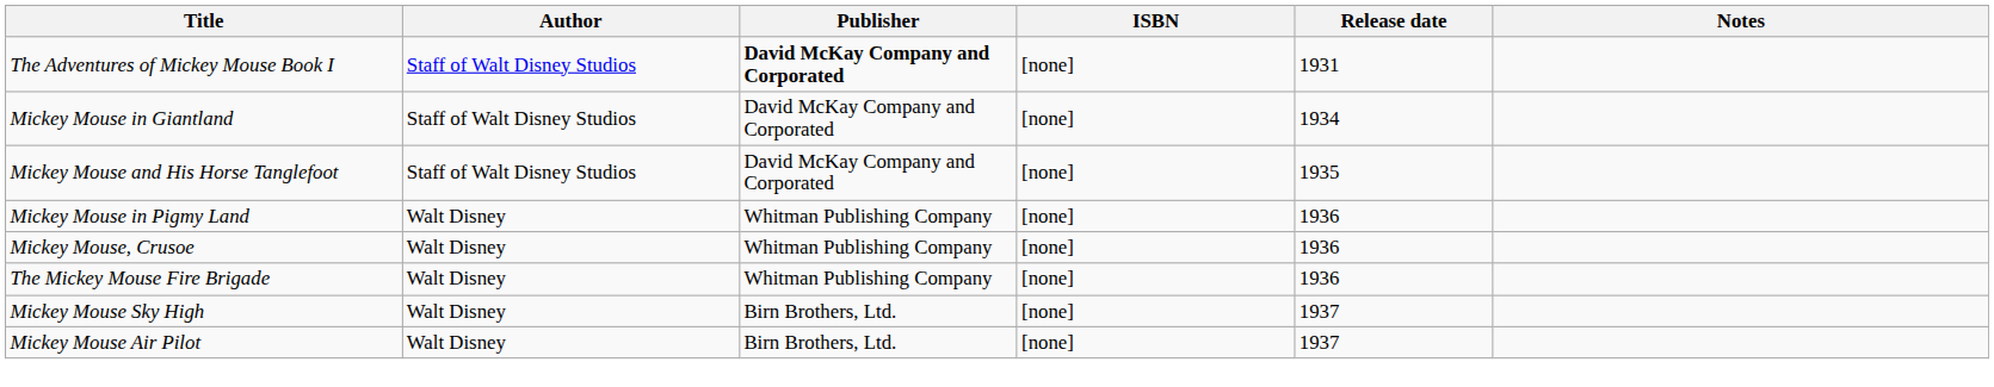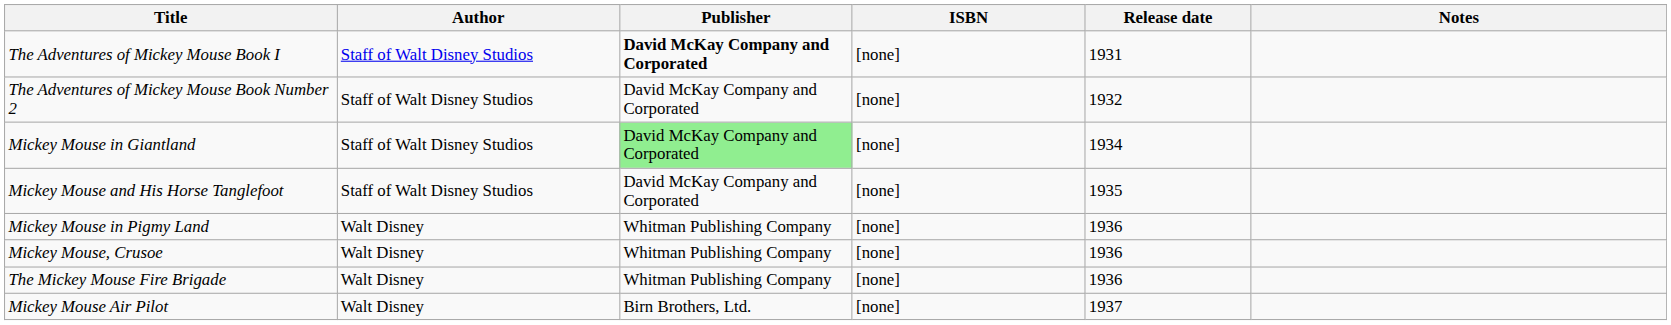 <table class="wikitable" width=100%>
 <tr>
 <th width=20%>Title</th>
 <th width=17%>Author</th>
 <th width=14%>Publisher</th>
 <th width=14%>ISBN</th>
 <th width=10%>Release date</th>
 <th width=25%>Notes</th>
 </tr>
 <tr>
 <td><em>The Adventures of Mickey Mouse Book I</em></td>
 <td><a href='#'>Staff of Walt Disney Studios</a></td>
 <td><strong>David McKay Company and Corporated</strong></td>
 <td>[none]</td>
 <td>1931</td>
 <td></td>
 </tr>
 <tr>
+<td><em>The Adventures of Mickey Mouse Book Number 2</em></td>
+<td>Staff of Walt Disney Studios</td>
+<td>David McKay Company and Corporated</td>
+<td>[none]</td>
+<td>1932</td>
+<td></td>
+</tr>
+<tr>
 <td><em>Mickey Mouse in Giantland</em></td>
 <td>Staff of Walt Disney Studios</td>
-<td>David McKay Company and Corporated</td>
+<td style="background: lightgreen;">David McKay Company and Corporated</td>
 <td>[none]</td>
 <td>1934</td>
 <td></td>
 </tr>
 <tr>
 <td><em>Mickey Mouse and His Horse Tanglefoot</em></td>
 <td>Staff of Walt Disney Studios</td>
 <td>David McKay Company and Corporated</td>
 <td>[none]</td>
 <td>1935</td>
 <td></td>
 </tr>
 <tr>
 <td><em>Mickey Mouse in Pigmy Land</em></td>
 <td>Walt Disney</td>
 <td>Whitman Publishing Company</td>
 <td>[none]</td>
 <td>1936</td>
 <td></td>
 </tr>
 <tr>
 <td><em>Mickey Mouse, Crusoe</em></td>
 <td>Walt Disney</td>
 <td>Whitman Publishing Company</td>
 <td>[none]</td>
 <td>1936</td>
 <td></td>
 </tr>
 <tr>
 <td><em>The Mickey Mouse Fire Brigade</em></td>
 <td>Walt Disney</td>
 <td>Whitman Publishing Company</td>
 <td>[none]</td>
 <td>1936</td>
 <td></td>
 </tr>
 <tr>
-<td><em>Mickey Mouse Sky High</em></td>
-<td>Walt Disney</td>
-<td>Birn Brothers, Ltd.</td>
-<td>[none]</td>
-<td>1937</td>
-<td></td>
-</tr>
-<tr>
 <td><em>Mickey Mouse Air Pilot</em></td>
 <td>Walt Disney</td>
 <td>Birn Brothers, Ltd.</td>
 <td>[none]</td>
 <td>1937</td>
 <td></td>
 </tr>
 </table>
